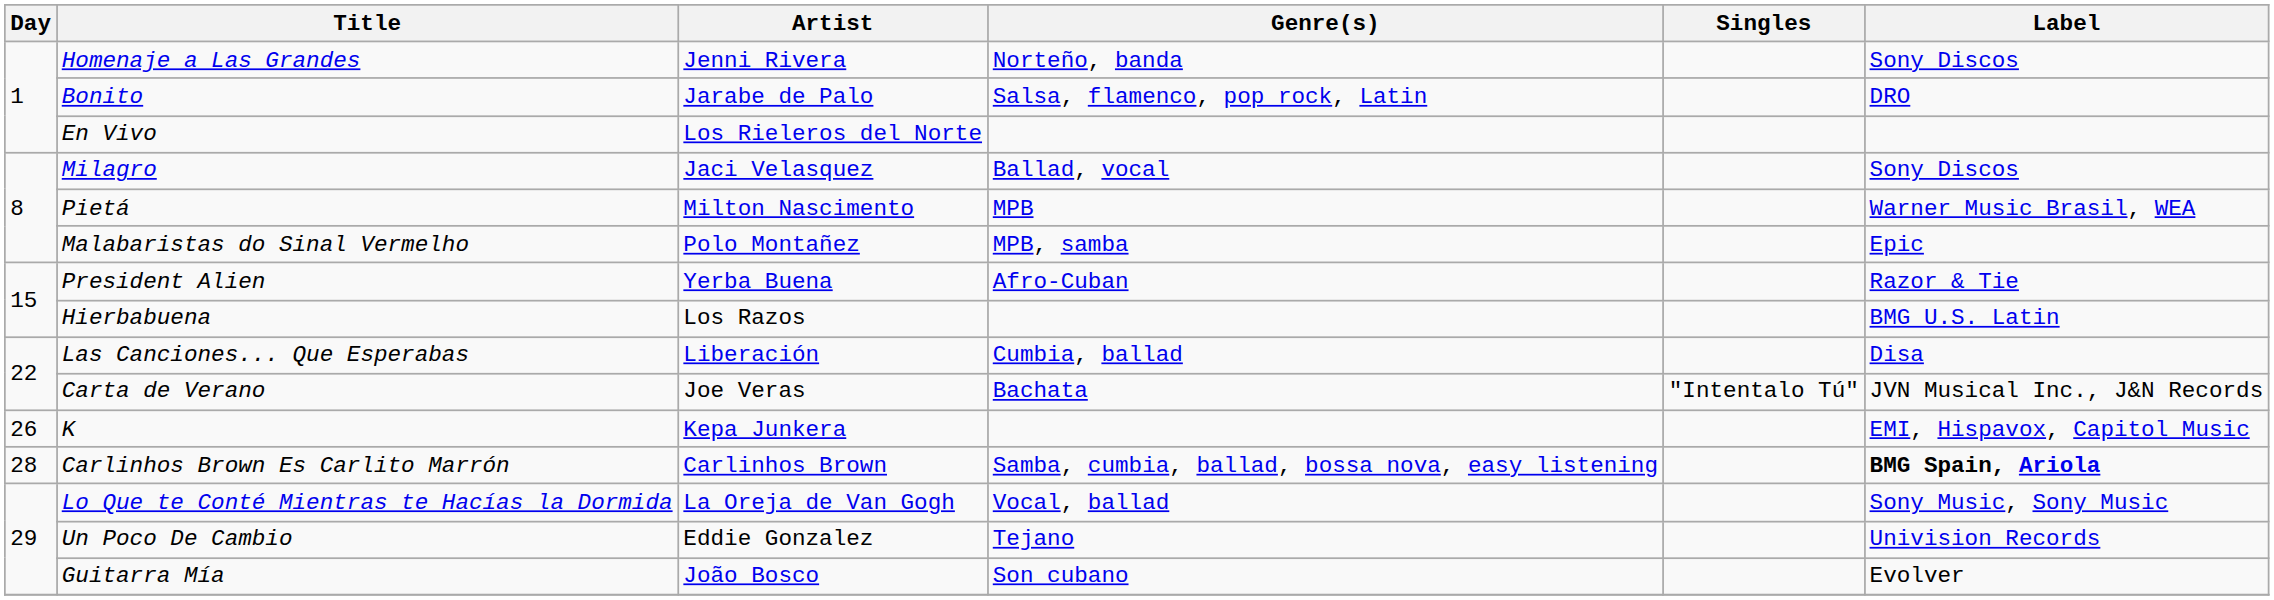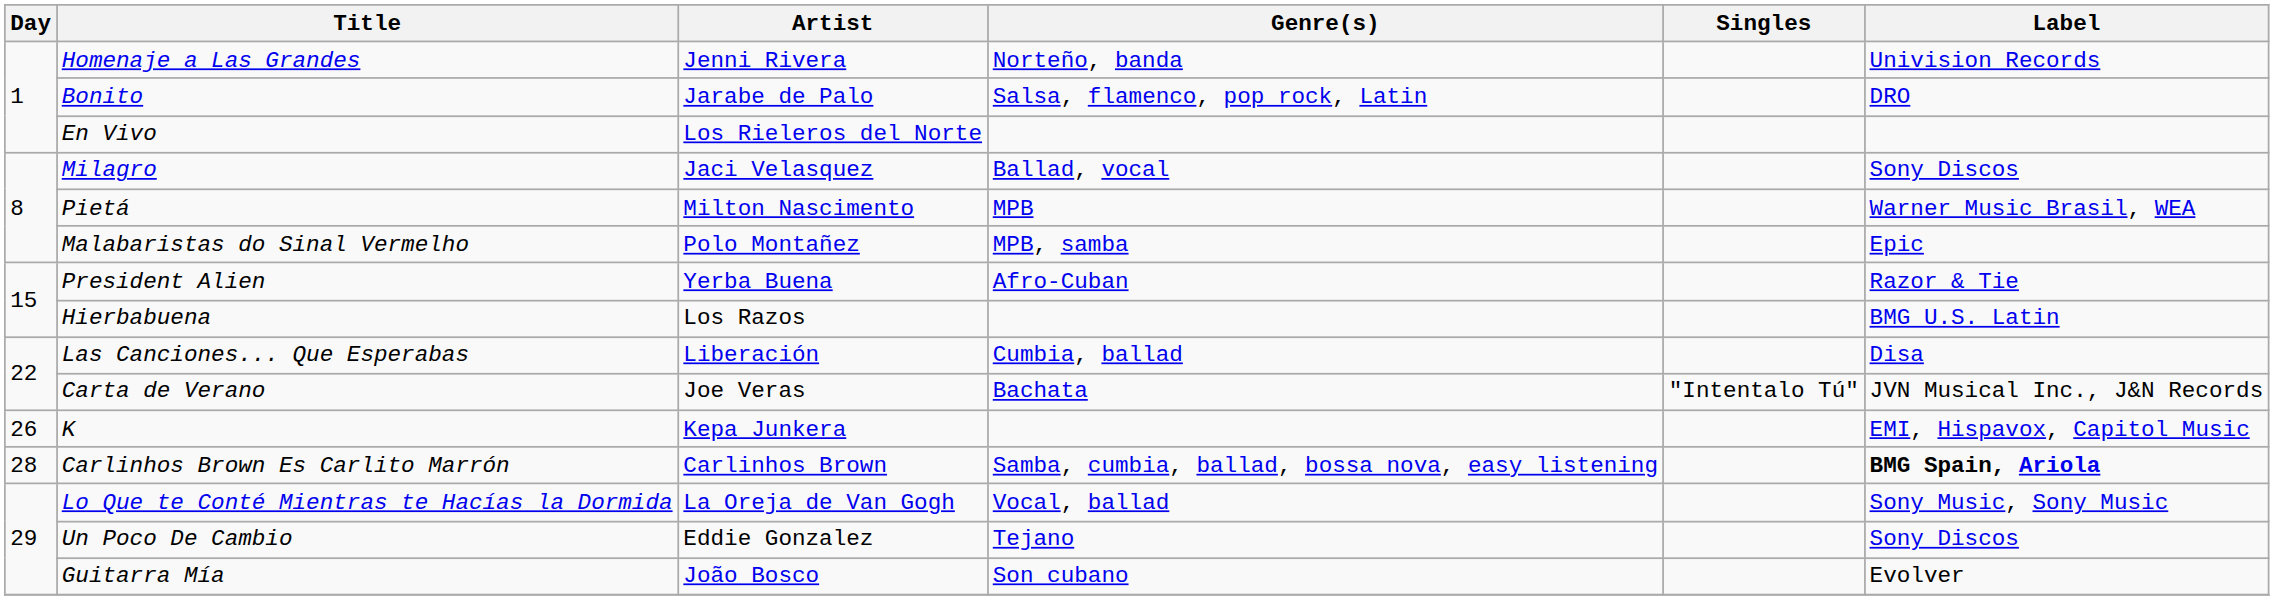 <table class="wikitable sortable" style="text-align: left;">
 <tr>
 <th>Day</th>
 <th>Title</th>
 <th>Artist</th>
 <th>Genre(s)</th>
 <th>Singles</th>
 <th>Label</th>
 </tr>
 <tr>
 <td rowspan="3">1</td>
 <td><em><a href='#'>Homenaje a Las Grandes</a></em></td>
 <td><a href='#'>Jenni Rivera</a></td>
 <td><a href='#'>Norteño</a>, <a href='#'>banda</a></td>
 <td></td>
-<td><a href='#'>Sony Discos</a></td>
+<td><a href='#'>Univision Records</a></td>
 </tr>
 <tr>
 <td><em><a href='#'>Bonito</a></em></td>
 <td><a href='#'>Jarabe de Palo</a></td>
 <td><a href='#'>Salsa</a>, <a href='#'>flamenco</a>, <a href='#'>pop rock</a>, <a href='#'>Latin</a></td>
 <td></td>
 <td><a href='#'>DRO</a></td>
 </tr>
 <tr>
 <td><em>En Vivo</em></td>
 <td><a href='#'>Los Rieleros del Norte</a></td>
 <td></td>
 <td></td>
 <td></td>
 </tr>
 <tr>
 <td rowspan="3">8</td>
 <td><em><a href='#'>Milagro</a></em></td>
 <td><a href='#'>Jaci Velasquez</a></td>
 <td><a href='#'>Ballad</a>, <a href='#'>vocal</a></td>
 <td></td>
 <td><a href='#'>Sony Discos</a></td>
 </tr>
 <tr>
 <td><em>Pietá</em></td>
 <td><a href='#'>Milton Nascimento</a></td>
 <td><a href='#'>MPB</a></td>
 <td></td>
 <td><a href='#'>Warner Music Brasil</a>, <a href='#'>WEA</a></td>
 </tr>
 <tr>
 <td><em>Malabaristas do Sinal Vermelho</em></td>
 <td><a href='#'>Polo Montañez</a></td>
 <td><a href='#'>MPB</a>, <a href='#'>samba</a></td>
 <td></td>
 <td><a href='#'>Epic</a></td>
 </tr>
 <tr>
 <td rowspan="2">15</td>
 <td><em>President Alien</em></td>
 <td><a href='#'>Yerba Buena</a></td>
 <td><a href='#'>Afro-Cuban</a></td>
 <td></td>
 <td><a href='#'>Razor & Tie</a></td>
 </tr>
 <tr>
 <td><em>Hierbabuena</em></td>
 <td>Los Razos</td>
 <td></td>
 <td></td>
 <td><a href='#'>BMG U.S. Latin</a></td>
 </tr>
 <tr>
 <td rowspan="2">22</td>
 <td><em>Las Canciones... Que Esperabas</em></td>
 <td><a href='#'>Liberación</a></td>
 <td><a href='#'>Cumbia</a>, <a href='#'>ballad</a></td>
 <td></td>
 <td><a href='#'>Disa</a></td>
 </tr>
 <tr>
 <td><em>Carta de Verano</em></td>
 <td>Joe Veras</td>
 <td><a href='#'>Bachata</a></td>
 <td>"Intentalo Tú"</td>
 <td>JVN Musical Inc., J&N Records</td>
 </tr>
 <tr>
 <td>26</td>
 <td><em>K</em></td>
 <td><a href='#'>Kepa Junkera</a></td>
 <td></td>
 <td></td>
 <td><a href='#'>EMI</a>, <a href='#'>Hispavox</a>, <a href='#'>Capitol Music</a></td>
 </tr>
 <tr>
 <td>28</td>
 <td><em>Carlinhos Brown Es Carlito Marrón</em></td>
 <td><a href='#'>Carlinhos Brown</a></td>
 <td><a href='#'>Samba</a>, <a href='#'>cumbia</a>, <a href='#'>ballad</a>, <a href='#'>bossa nova</a>, <a href='#'>easy listening</a></td>
 <td></td>
 <td><strong>BMG Spain, <a href='#'>Ariola</a></strong></td>
 </tr>
 <tr>
 <td rowspan="3">29</td>
 <td><em><a href='#'>Lo Que te Conté Mientras te Hacías la Dormida</a></em></td>
 <td><a href='#'>La Oreja de Van Gogh</a></td>
 <td><a href='#'>Vocal</a>, <a href='#'>ballad</a></td>
 <td></td>
 <td><a href='#'>Sony Music</a>, <a href='#'>Sony Music</a></td>
 </tr>
 <tr>
 <td><em>Un Poco De Cambio</em></td>
 <td>Eddie Gonzalez</td>
 <td><a href='#'>Tejano</a></td>
 <td></td>
-<td><a href='#'>Univision Records</a></td>
+<td><a href='#'>Sony Discos</a></td>
 </tr>
 <tr>
 <td><em>Guitarra Mía</em></td>
 <td><a href='#'>João Bosco</a></td>
 <td><a href='#'>Son cubano</a></td>
 <td></td>
 <td>Evolver</td>
 </tr>
 <tr>
 </tr>
 </table>
